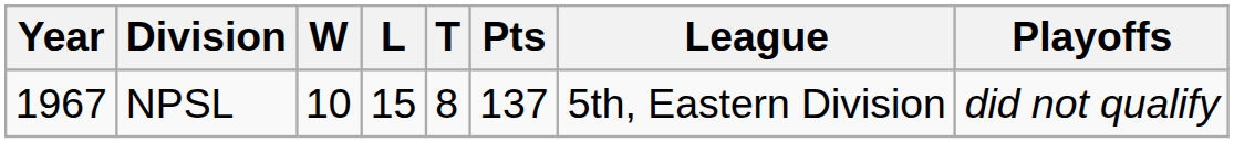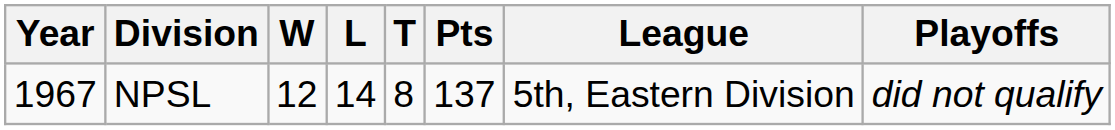 <table class="wikitable">
 <tr>
 <th>Year</th>
 <th>Division</th>
 <th>W</th>
 <th>L</th>
 <th>T</th>
 <th>Pts</th>
 <th>League</th>
 <th>Playoffs</th>
 </tr>
 <tr>
 <td>1967</td>
 <td>NPSL</td>
-<td>10</td>
-<td>15</td>
+<td>12</td>
+<td>14</td>
 <td>8</td>
 <td>137</td>
 <td>5th, Eastern Division</td>
 <td><em>did not qualify</em></td>
 </tr>
 </table>
